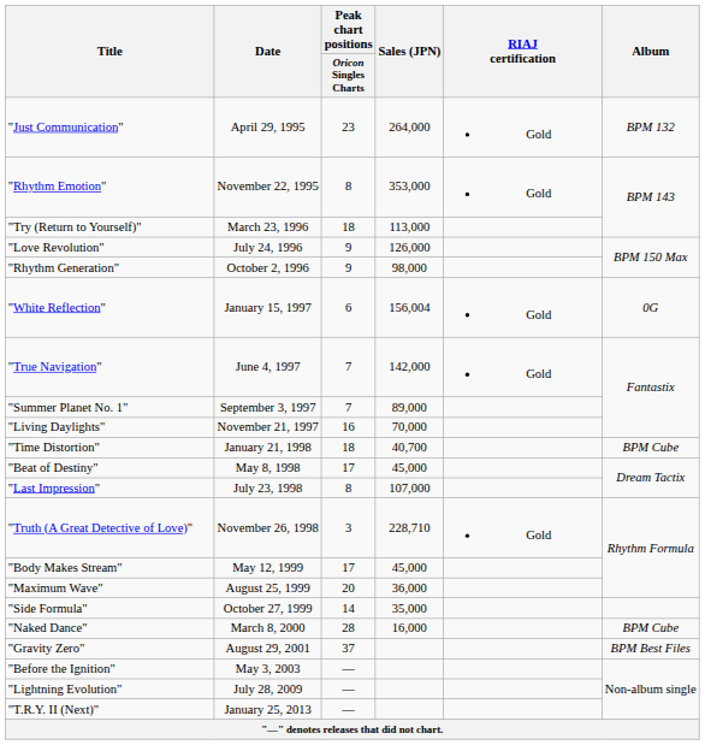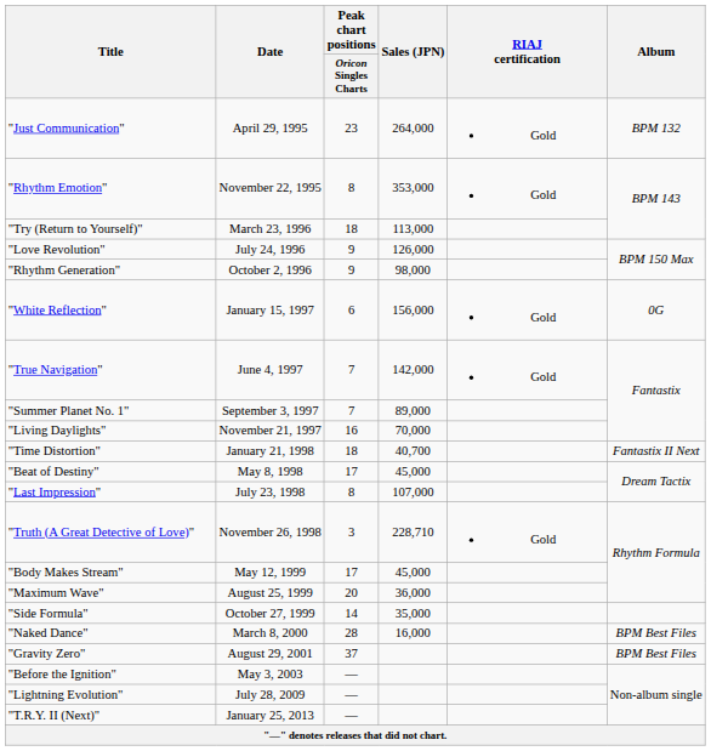 <table class="wikitable plainrowheaders" style="text-align:center;">
 <tr>
 <th scope="col" rowspan="2" style="width:16em;">Title</th>
 <th scope="col" rowspan="2">Date</th>
 <th scope="col" colspan="1">Peak chart positions</th>
 <th scope="col" rowspan="2">Sales (JPN)</th>
 <th scope="col" rowspan="2" style="width:12em;"><a href='#'>RIAJ</a><br>certification</th>
 <th scope="col" rowspan="2">Album</th>
 </tr>
 <tr>
 <th style="width:3em;font-size:85%"><em>Oricon</em> Singles Charts<br></th>
 </tr>
 <tr>
 <td align="left">"<a href='#'>Just Communication</a>"</td>
 <td>April 29, 1995</td>
 <td>23</td>
 <td>264,000</td>
 <td><br><ul><li>Gold</li></ul></td>
 <td><em>BPM 132</em></td>
 </tr>
 <tr>
 <td align="left">"<a href='#'>Rhythm Emotion</a>"</td>
 <td>November 22, 1995</td>
 <td>8</td>
 <td>353,000</td>
 <td><br><ul><li>Gold</li></ul></td>
 <td rowspan="2"><em>BPM 143</em></td>
 </tr>
 <tr>
 <td align="left">"Try (Return to Yourself)"</td>
 <td>March 23, 1996</td>
 <td>18</td>
 <td>113,000</td>
 <td></td>
 </tr>
 <tr>
 <td align="left">"Love Revolution"</td>
 <td>July 24, 1996</td>
 <td>9</td>
 <td>126,000</td>
 <td></td>
 <td rowspan="2"><em>BPM 150 Max</em></td>
 </tr>
 <tr>
 <td align="left">"Rhythm Generation"</td>
 <td>October 2, 1996</td>
 <td>9</td>
 <td>98,000</td>
 <td></td>
 </tr>
 <tr>
 <td align="left">"<a href='#'>White Reflection</a>"</td>
 <td>January 15, 1997</td>
 <td>6</td>
-<td>156,004</td>
+<td>156,000</td>
 <td><br><ul><li>Gold</li></ul></td>
 <td><em>0G</em></td>
 </tr>
 <tr>
 <td align="left">"<a href='#'>True Navigation</a>"</td>
 <td>June 4, 1997</td>
 <td>7</td>
 <td>142,000</td>
 <td><br><ul><li>Gold</li></ul></td>
 <td rowspan="3"><em>Fantastix</em></td>
 </tr>
 <tr>
 <td align="left">"Summer Planet No. 1"</td>
 <td>September 3, 1997</td>
 <td>7</td>
 <td>89,000</td>
 <td></td>
 </tr>
 <tr>
 <td align="left">"Living Daylights"</td>
 <td>November 21, 1997</td>
 <td>16</td>
 <td>70,000</td>
 <td></td>
 </tr>
 <tr>
 <td align="left">"Time Distortion"</td>
 <td>January 21, 1998</td>
 <td>18</td>
 <td>40,700</td>
 <td></td>
-<td><em>BPM Cube</em></td>
+<td><em>Fantastix II Next</em></td>
 </tr>
 <tr>
 <td align="left">"Beat of Destiny"</td>
 <td>May 8, 1998</td>
 <td>17</td>
 <td>45,000</td>
 <td></td>
 <td rowspan="2"><em>Dream Tactix</em></td>
 </tr>
 <tr>
 <td align="left">"<a href='#'>Last Impression</a>"</td>
 <td>July 23, 1998</td>
 <td>8</td>
 <td>107,000</td>
 <td></td>
 </tr>
 <tr>
 <td align="left">"<a href='#'>Truth (A Great Detective of Love)</a>"</td>
 <td>November 26, 1998</td>
 <td>3</td>
 <td>228,710</td>
 <td><br><ul><li>Gold</li></ul></td>
 <td rowspan="3"><em>Rhythm Formula</em></td>
 </tr>
 <tr>
 <td align="left">"Body Makes Stream"</td>
 <td>May 12, 1999</td>
 <td>17</td>
 <td>45,000</td>
 <td></td>
 </tr>
 <tr>
 <td align="left">"Maximum Wave"</td>
 <td>August 25, 1999</td>
 <td>20</td>
 <td>36,000</td>
 <td></td>
 </tr>
 <tr>
 <td align="left">"Side Formula"</td>
 <td>October 27, 1999</td>
 <td>14</td>
 <td>35,000</td>
 <td></td>
 <td></td>
 </tr>
 <tr>
 <td align="left">"Naked Dance"</td>
 <td>March 8, 2000</td>
 <td>28</td>
 <td>16,000</td>
 <td></td>
-<td><em>BPM Cube</em></td>
+<td><em>BPM Best Files</em></td>
 </tr>
 <tr>
 <td align="left">"Gravity Zero"</td>
 <td>August 29, 2001</td>
 <td>37</td>
 <td></td>
 <td></td>
 <td><em>BPM Best Files</em></td>
 </tr>
 <tr>
 <td align="left">"Before the Ignition"</td>
 <td>May 3, 2003</td>
 <td>—</td>
 <td></td>
 <td></td>
 <td rowspan="3">Non-album single</td>
 </tr>
 <tr>
 <td align="left">"Lightning Evolution"</td>
 <td>July 28, 2009</td>
 <td>—</td>
 <td></td>
 <td></td>
 </tr>
 <tr>
 <td align="left">"T.R.Y. II (Next)"</td>
 <td>January 25, 2013</td>
 <td>—</td>
 <td></td>
 <td></td>
 </tr>
 <tr>
 <th colspan="6"><small>"—" denotes releases that did not chart.</small></th>
 </tr>
 </table>
